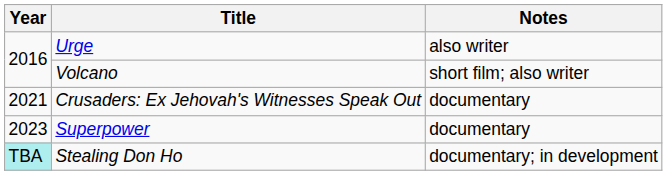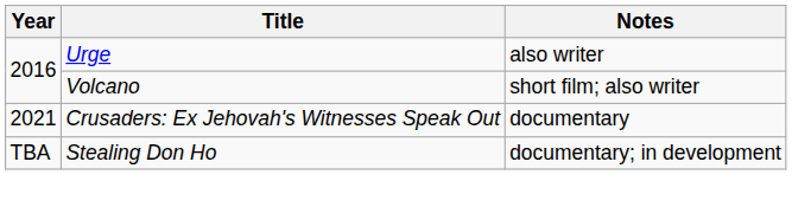 <table class="wikitable">
 <tr>
 <th>Year</th>
 <th>Title</th>
 <th>Notes</th>
 </tr>
 <tr>
 <td rowspan="2">2016</td>
 <td><em><a href='#'>Urge</a></em></td>
 <td>also writer</td>
 </tr>
 <tr>
 <td><em>Volcano</em></td>
 <td>short film; also writer</td>
 </tr>
 <tr>
 <td>2021</td>
 <td><em>Crusaders: Ex Jehovah's Witnesses Speak Out</em></td>
 <td>documentary</td>
 </tr>
 <tr>
-<td>2023</td>
-<td><em><a href='#'>Superpower</a></em></td>
-<td>documentary</td>
-</tr>
-<tr>
-<td style="background: paleturquoise;">TBA</td>
+<td>TBA</td>
 <td><em>Stealing Don Ho</em></td>
 <td>documentary; in development</td>
 </tr>
 </table>
